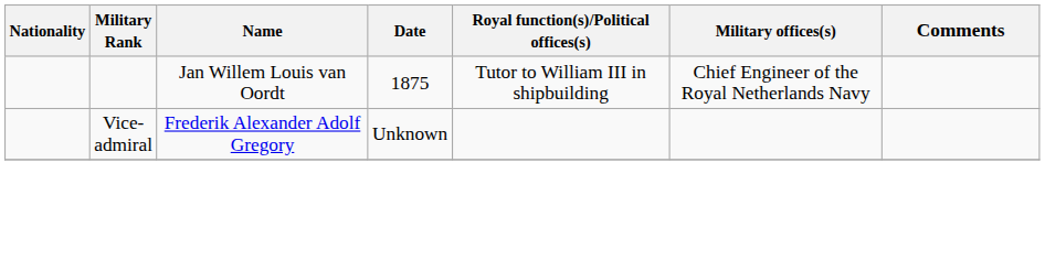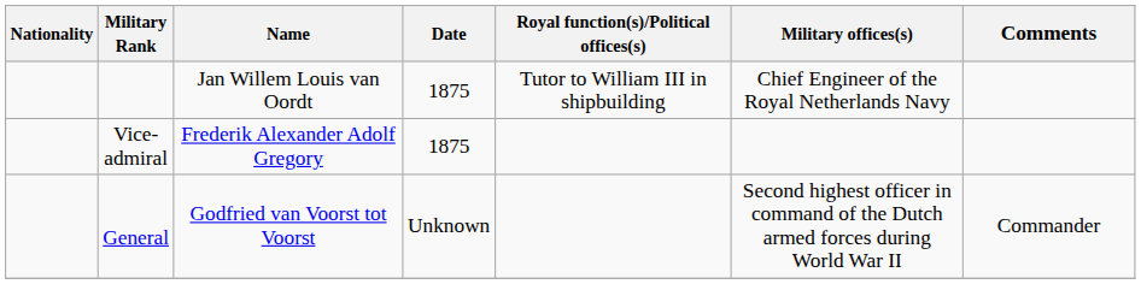 <table class="wikitable sortable" style="text-align:center">
 <tr>
 <th style="width:05%;"><small>Nationality</small></th>
 <th style="width:05%;"><small>Military Rank</small></th>
 <th style="width:22%;"><small>Name</small></th>
 <th style="width:08%;"><small>Date</small></th>
 <th style="width:22%;"><small>Royal function(s)/Political offices(s)</small></th>
 <th style="width:22%;"><small>Military offices(s)</small></th>
 <th scope="col" class="unsortable" style="width:40%;">Comments</th>
 </tr>
 <tr>
 <td></td>
 <td></td>
 <td>Jan Willem Louis van Oordt</td>
 <td>1875</td>
 <td>Tutor to William III in shipbuilding</td>
 <td>Chief Engineer of the Royal Netherlands Navy</td>
 </tr>
 <tr>
 <td></td>
 <td>Vice-admiral</td>
 <td><a href='#'>Frederik Alexander Adolf Gregory</a></td>
-<td>Unknown</td>
+<td>1875</td>
 <td></td>
 <td></td>
 <td></td>
 </tr>
 <tr>
+<td></td>
+<td> <br> <a href='#'>General</a></td>
+<td><a href='#'>Godfried van Voorst tot Voorst</a></td>
+<td>Unknown</td>
+<td></td>
+<td>Second highest officer in command of the Dutch armed forces during World War II</td>
+<td>Commander</td>
+</tr>
+<tr>
 </tr>
 </table>
